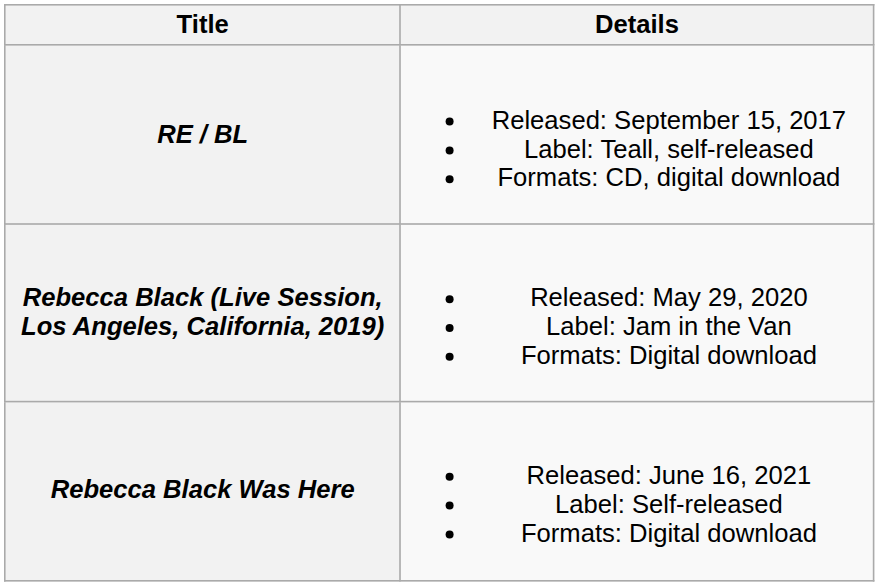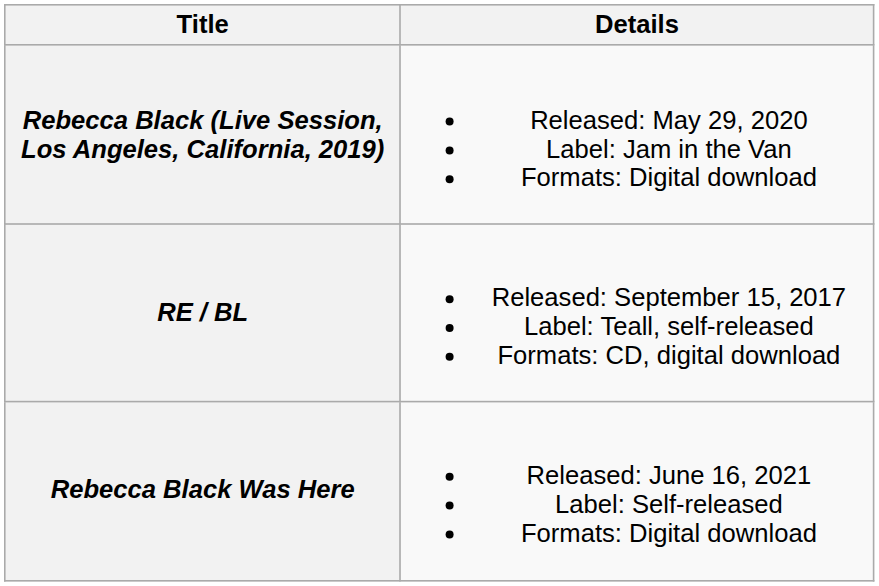 <table class="wikitable plainrowheaders" style="text-align:center;">
 <tr>
 <th style="width:15em;">Title</th>
 <th style="width:18em;">Details</th>
 </tr>
 <tr>
+<th scope="row"><em>Rebecca Black (Live Session, Los Angeles, California, 2019)</em></th>
+<td><br><ul><li>Released: May 29, 2020</li><li>Label: Jam in the Van</li><li>Formats: Digital download</li></ul></td>
+</tr>
+<tr>
 <th scope="row"><em>RE / BL</em></th>
 <td><br><ul><li>Released: September 15, 2017</li><li>Label: Teall, self-released</li><li>Formats: CD, digital download</li></ul></td>
-</tr>
-<tr>
-<th scope="row"><em>Rebecca Black (Live Session, Los Angeles, California, 2019)</em></th>
-<td><br><ul><li>Released: May 29, 2020</li><li>Label: Jam in the Van</li><li>Formats: Digital download</li></ul></td>
 </tr>
 <tr>
 <th scope="row"><em>Rebecca Black Was Here</em></th>
 <td><br><ul><li>Released: June 16, 2021</li><li>Label: Self-released</li><li>Formats: Digital download</li></ul></td>
 </tr>
 </table>
